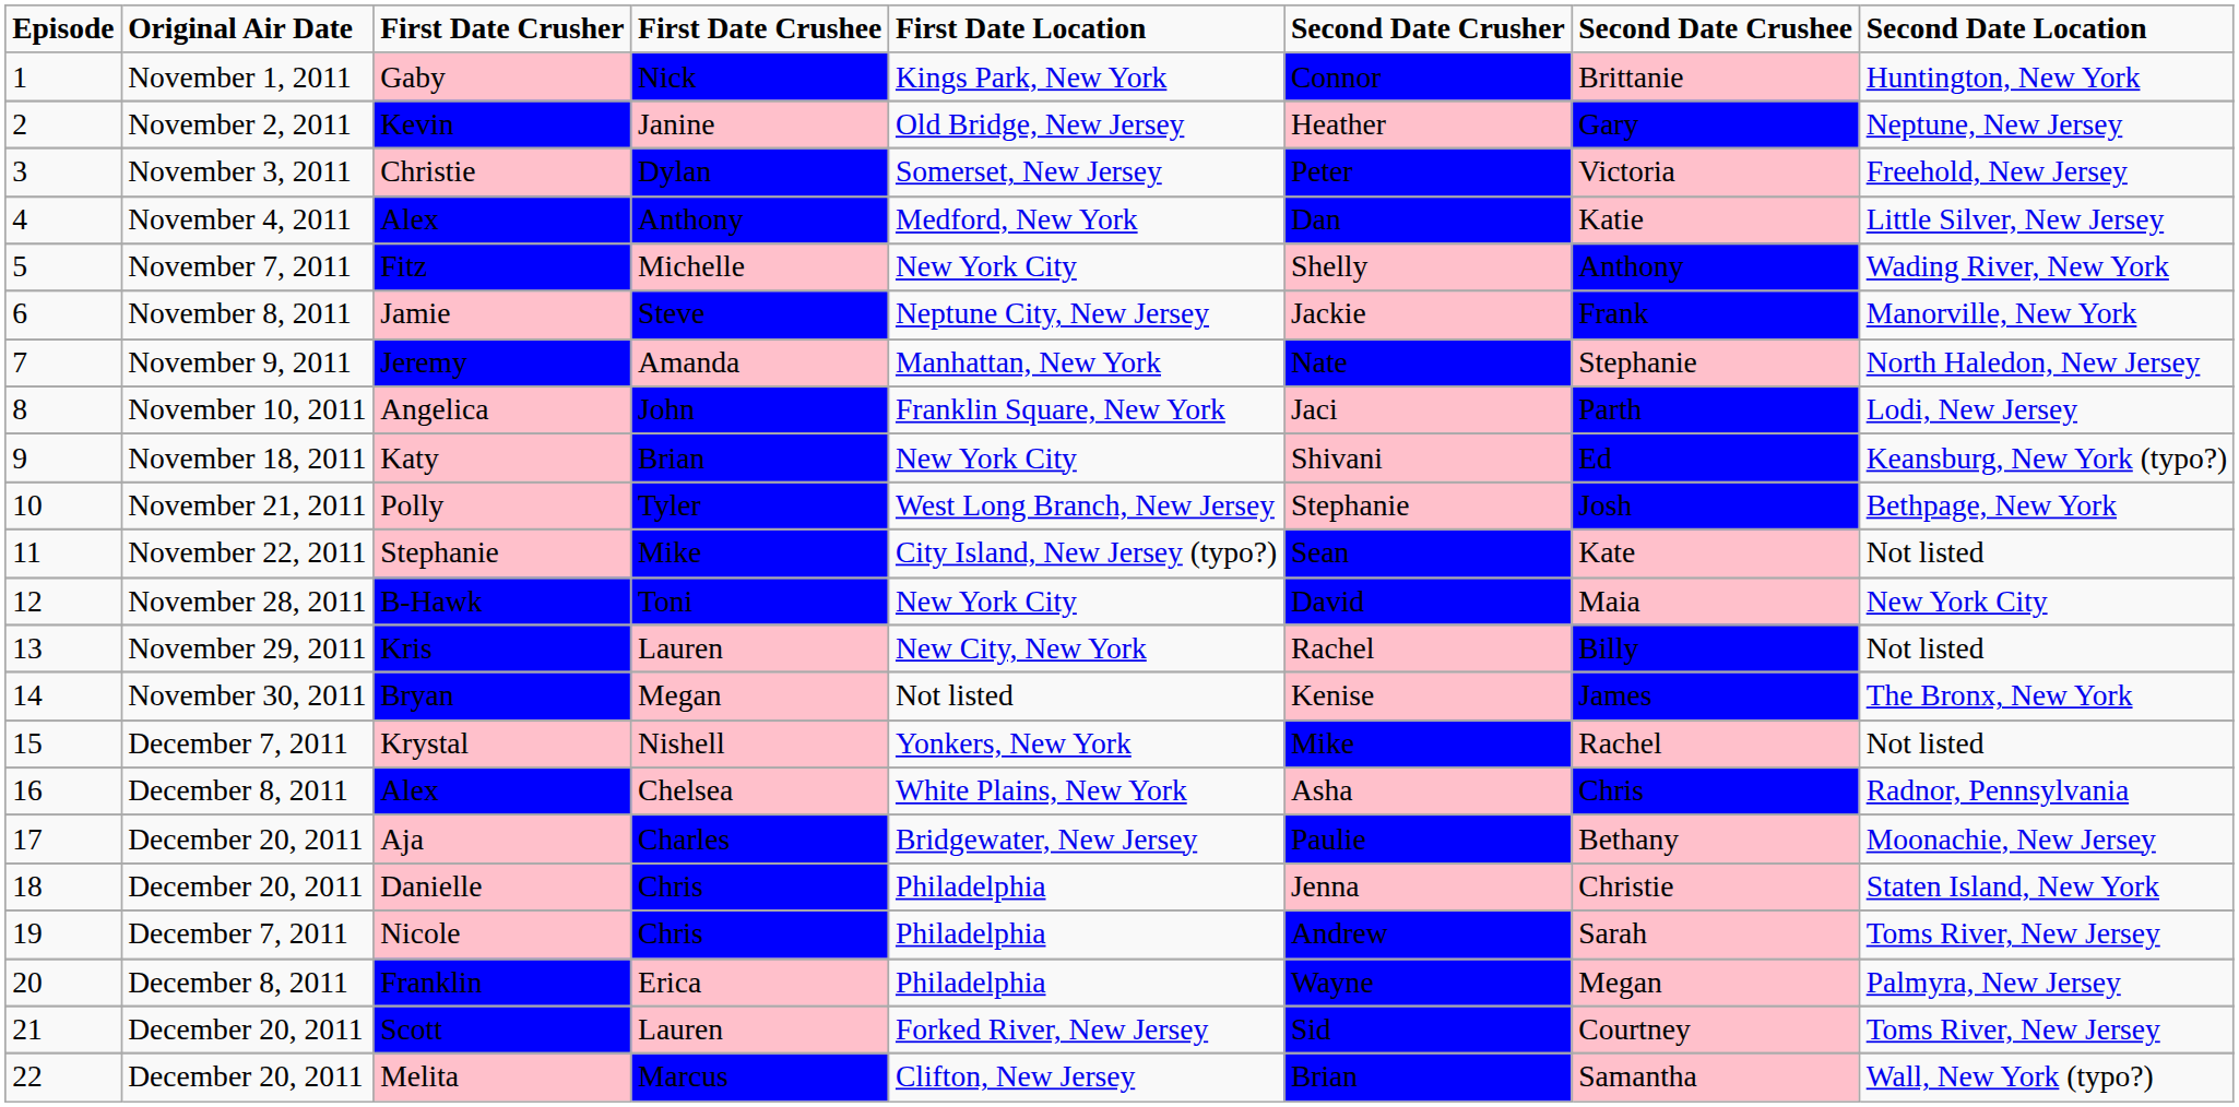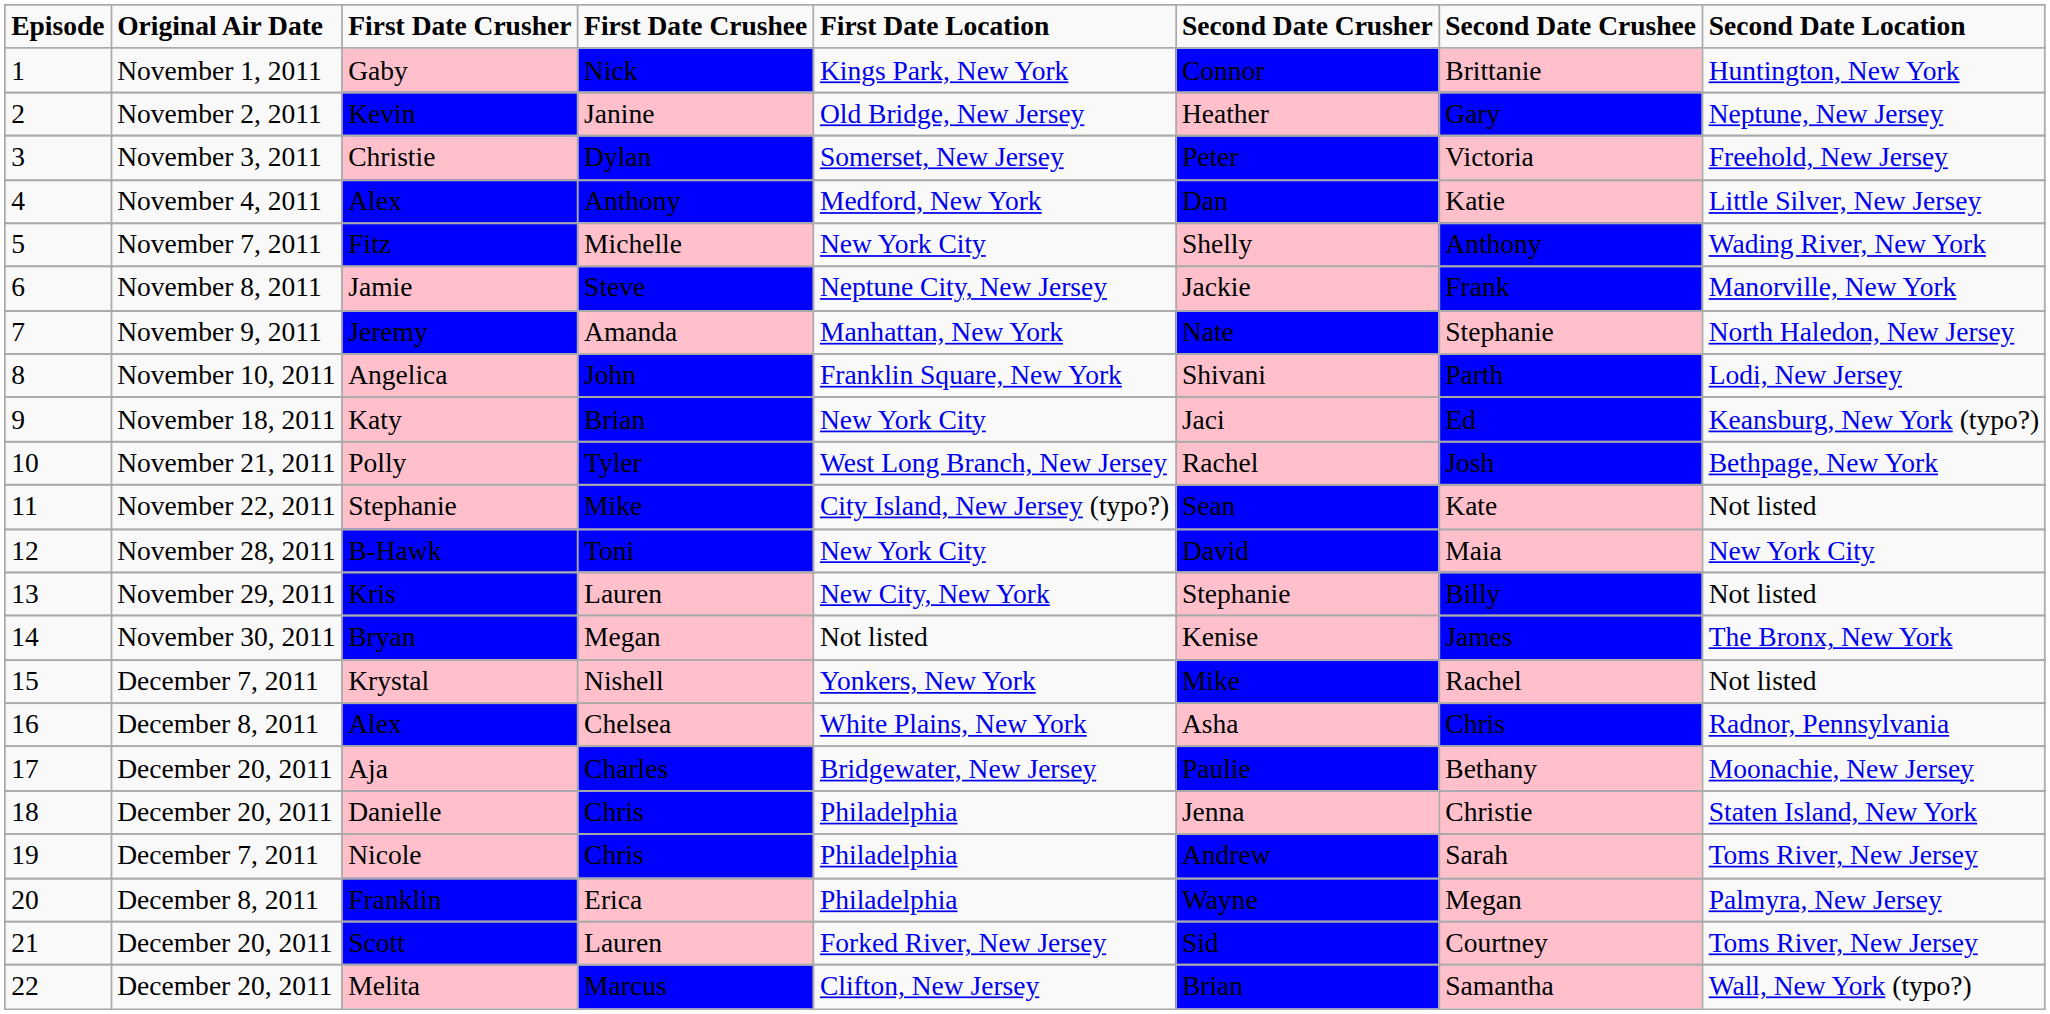 <table class="wikitable">
 <tr>
 <td><strong>Episode</strong></td>
 <td><strong>Original Air Date</strong></td>
 <td><strong>First Date Crusher</strong></td>
 <td><strong>First Date Crushee</strong></td>
 <td><strong>First Date Location</strong></td>
 <td><strong>Second Date Crusher</strong></td>
 <td><strong>Second Date Crushee</strong></td>
 <td><strong>Second Date Location</strong></td>
 </tr>
 <tr>
 <td>1</td>
 <td>November 1, 2011</td>
 <td bgcolor="pink">Gaby</td>
 <td bgcolor="blue"><span>Nick</span></td>
 <td><a href='#'>Kings Park, New York</a></td>
 <td bgcolor="blue"><span>Connor</span></td>
 <td bgcolor="pink">Brittanie</td>
 <td><a href='#'>Huntington, New York</a></td>
 </tr>
 <tr>
 </tr>
 <tr>
 <td>2</td>
 <td>November 2, 2011</td>
 <td bgcolor="blue"><span>Kevin</span></td>
 <td bgcolor="pink">Janine</td>
 <td><a href='#'>Old Bridge, New Jersey</a></td>
 <td bgcolor="pink">Heather</td>
 <td bgcolor="blue"><span>Gary</span></td>
 <td><a href='#'>Neptune, New Jersey</a></td>
 </tr>
 <tr>
 </tr>
 <tr>
 <td>3</td>
 <td>November 3, 2011</td>
 <td bgcolor="pink">Christie</td>
 <td bgcolor="blue"><span>Dylan</span></td>
 <td><a href='#'>Somerset, New Jersey</a></td>
 <td bgcolor="blue"><span>Peter</span></td>
 <td bgcolor="pink">Victoria</td>
 <td><a href='#'>Freehold, New Jersey</a></td>
 </tr>
 <tr>
 </tr>
 <tr>
 <td>4</td>
 <td>November 4, 2011</td>
 <td bgcolor="blue"><span>Alex</span></td>
 <td bgcolor="blue"><span>Anthony</span></td>
 <td><a href='#'>Medford, New York</a></td>
 <td bgcolor="blue"><span>Dan</span></td>
 <td bgcolor="pink">Katie</td>
 <td><a href='#'>Little Silver, New Jersey</a></td>
 </tr>
 <tr>
 </tr>
 <tr>
 <td>5</td>
 <td>November 7, 2011</td>
 <td bgcolor="blue"><span>Fitz</span></td>
 <td bgcolor="pink">Michelle</td>
 <td><a href='#'>New York City</a></td>
 <td bgcolor="pink">Shelly</td>
 <td bgcolor="blue"><span>Anthony</span></td>
 <td><a href='#'>Wading River, New York</a></td>
 </tr>
 <tr>
 </tr>
 <tr>
 <td>6</td>
 <td>November 8, 2011</td>
 <td bgcolor="pink">Jamie</td>
 <td bgcolor="blue"><span>Steve</span></td>
 <td><a href='#'>Neptune City, New Jersey</a></td>
 <td bgcolor="pink">Jackie</td>
 <td bgcolor="blue"><span>Frank</span></td>
 <td><a href='#'>Manorville, New York</a></td>
 </tr>
 <tr>
 </tr>
 <tr>
 <td>7</td>
 <td>November 9, 2011</td>
 <td bgcolor="blue"><span>Jeremy</span></td>
 <td bgcolor="pink">Amanda</td>
 <td><a href='#'>Manhattan, New York</a></td>
 <td bgcolor="blue"><span>Nate</span></td>
 <td bgcolor="pink">Stephanie</td>
 <td><a href='#'>North Haledon, New Jersey</a></td>
 </tr>
 <tr>
 </tr>
 <tr>
 <td>8</td>
 <td>November 10, 2011</td>
 <td bgcolor="pink">Angelica</td>
 <td bgcolor="blue"><span>John</span></td>
 <td><a href='#'>Franklin Square, New York</a></td>
-<td bgcolor="pink">Jaci</td>
+<td bgcolor="pink">Shivani</td>
 <td bgcolor="blue"><span>Parth</span></td>
 <td><a href='#'>Lodi, New Jersey</a></td>
 </tr>
 <tr>
 </tr>
 <tr>
 <td>9</td>
 <td>November 18, 2011</td>
 <td bgcolor="pink">Katy</td>
 <td bgcolor="blue"><span>Brian</span></td>
 <td><a href='#'>New York City</a></td>
-<td bgcolor="pink">Shivani</td>
+<td bgcolor="pink">Jaci</td>
 <td bgcolor="blue"><span>Ed</span></td>
 <td><a href='#'>Keansburg, New York</a> (typo?)</td>
 </tr>
 <tr>
 </tr>
 <tr>
 <td>10</td>
 <td>November 21, 2011</td>
 <td bgcolor="pink">Polly</td>
 <td bgcolor="blue"><span>Tyler</span></td>
 <td><a href='#'>West Long Branch, New Jersey</a></td>
-<td bgcolor="pink">Stephanie</td>
+<td bgcolor="pink">Rachel</td>
 <td bgcolor="blue"><span>Josh</span></td>
 <td><a href='#'>Bethpage, New York</a></td>
 </tr>
 <tr>
 </tr>
 <tr>
 <td>11</td>
 <td>November 22, 2011</td>
 <td bgcolor="pink">Stephanie</td>
 <td bgcolor="blue"><span>Mike</span></td>
 <td><a href='#'>City Island, New Jersey</a> (typo?)</td>
 <td bgcolor="blue"><span>Sean</span></td>
 <td bgcolor="pink">Kate</td>
 <td>Not listed</td>
 </tr>
 <tr>
 </tr>
 <tr>
 <td>12</td>
 <td>November 28, 2011</td>
 <td bgcolor="blue"><span>B-Hawk</span></td>
 <td bgcolor="blue"><span>Toni</span></td>
 <td><a href='#'>New York City</a></td>
 <td bgcolor="blue"><span>David</span></td>
 <td bgcolor="pink">Maia</td>
 <td><a href='#'>New York City</a></td>
 </tr>
 <tr>
 </tr>
 <tr>
 <td>13</td>
 <td>November 29, 2011</td>
 <td bgcolor="blue"><span>Kris</span></td>
 <td bgcolor="pink">Lauren</td>
 <td><a href='#'>New City, New York</a></td>
-<td bgcolor="pink">Rachel</td>
+<td bgcolor="pink">Stephanie</td>
 <td bgcolor="blue"><span>Billy</span></td>
 <td>Not listed</td>
 </tr>
 <tr>
 </tr>
 <tr>
 <td>14</td>
 <td>November 30, 2011</td>
 <td bgcolor="blue"><span>Bryan</span></td>
 <td bgcolor="pink">Megan</td>
 <td>Not listed</td>
 <td bgcolor="pink">Kenise</td>
 <td bgcolor="blue"><span>James</span></td>
 <td><a href='#'>The Bronx, New York</a></td>
 </tr>
 <tr>
 </tr>
 <tr>
 <td>15</td>
 <td>December 7, 2011</td>
 <td bgcolor="pink">Krystal</td>
 <td bgcolor="pink">Nishell</td>
 <td><a href='#'>Yonkers, New York</a></td>
 <td bgcolor="blue"><span>Mike</span></td>
 <td bgcolor="pink">Rachel</td>
 <td>Not listed</td>
 </tr>
 <tr>
 </tr>
 <tr>
 <td>16</td>
 <td>December 8, 2011</td>
 <td bgcolor="blue"><span>Alex</span></td>
 <td bgcolor="pink">Chelsea</td>
 <td><a href='#'>White Plains, New York</a></td>
 <td bgcolor="pink">Asha</td>
 <td bgcolor="blue"><span>Chris</span></td>
 <td><a href='#'>Radnor, Pennsylvania</a></td>
 </tr>
 <tr>
 </tr>
 <tr>
 <td>17</td>
 <td>December 20, 2011</td>
 <td bgcolor="pink">Aja</td>
 <td bgcolor="blue"><span>Charles</span></td>
 <td><a href='#'>Bridgewater, New Jersey</a></td>
 <td bgcolor="blue"><span>Paulie</span></td>
 <td bgcolor="pink">Bethany</td>
 <td><a href='#'>Moonachie, New Jersey</a></td>
 </tr>
 <tr>
 </tr>
 <tr>
 <td>18</td>
 <td>December 20, 2011</td>
 <td bgcolor="pink">Danielle</td>
 <td bgcolor="blue"><span>Chris</span></td>
 <td><a href='#'>Philadelphia</a></td>
 <td bgcolor="pink">Jenna</td>
 <td bgcolor="pink">Christie</td>
 <td><a href='#'>Staten Island, New York</a></td>
 </tr>
 <tr>
 </tr>
 <tr>
 <td>19</td>
 <td>December 7, 2011</td>
 <td bgcolor="pink">Nicole</td>
 <td bgcolor="blue"><span>Chris</span></td>
 <td><a href='#'>Philadelphia</a></td>
 <td bgcolor="blue"><span>Andrew</span></td>
 <td bgcolor="pink">Sarah</td>
 <td><a href='#'>Toms River, New Jersey</a></td>
 </tr>
 <tr>
 </tr>
 <tr>
 <td>20 </td>
 <td>December 8, 2011</td>
 <td bgcolor="blue"><span>Franklin</span></td>
 <td bgcolor="pink">Erica</td>
 <td><a href='#'>Philadelphia</a></td>
 <td bgcolor="blue"><span>Wayne</span></td>
 <td bgcolor="pink">Megan</td>
 <td><a href='#'>Palmyra, New Jersey</a></td>
 </tr>
 <tr>
 </tr>
 <tr>
 <td>21 </td>
 <td>December 20, 2011</td>
 <td bgcolor="blue"><span>Scott</span></td>
 <td bgcolor="pink">Lauren</td>
 <td><a href='#'>Forked River, New Jersey</a></td>
 <td bgcolor="blue"><span>Sid</span></td>
 <td bgcolor="pink">Courtney</td>
 <td><a href='#'>Toms River, New Jersey</a></td>
 </tr>
 <tr>
 </tr>
 <tr>
 <td>22 </td>
 <td>December 20, 2011</td>
 <td bgcolor="pink">Melita</td>
 <td bgcolor="blue"><span>Marcus</span></td>
 <td><a href='#'>Clifton, New Jersey</a></td>
 <td bgcolor="blue"><span>Brian</span></td>
 <td bgcolor="pink">Samantha</td>
 <td><a href='#'>Wall, New York</a> (typo?)</td>
 </tr>
 </table>
